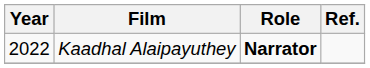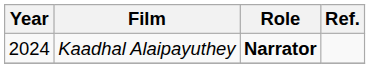 <table class="wikitable">
 <tr style="background:#ccc; text-align:center;">
 <th>Year</th>
 <th>Film</th>
 <th>Role</th>
 <th>Ref.</th>
 </tr>
 <tr>
-<td>2022</td>
+<td>2024</td>
 <td><em>Kaadhal Alaipayuthey</em></td>
 <td><strong>Narrator</strong></td>
 <td></td>
 </tr>
 <tr>
 </tr>
 </table>
